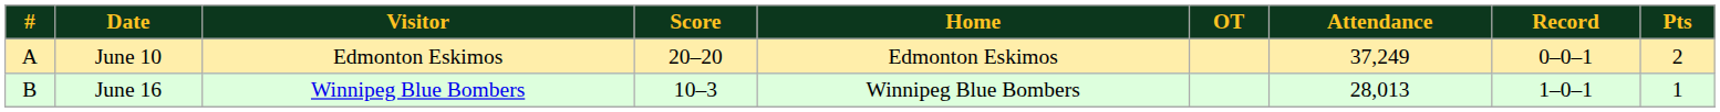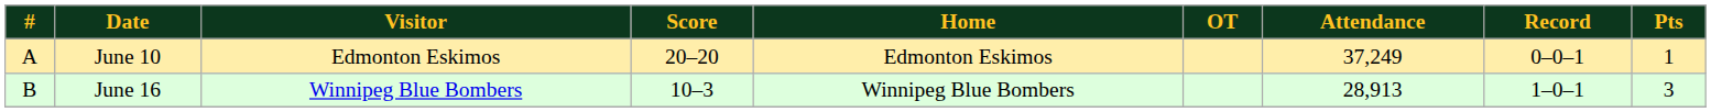 <table class="wikitable" width="80%">
 <tr align="center" style="background:#0C371D;color:#ffc322;">
 <td><strong>#</strong></td>
 <td><strong>Date</strong></td>
 <td><strong>Visitor</strong></td>
 <td><strong>Score</strong></td>
 <td><strong>Home</strong></td>
 <td><strong>OT</strong></td>
 <td><strong>Attendance</strong></td>
 <td><strong>Record</strong></td>
 <td><strong>Pts</strong></td>
 </tr>
 <tr align="center" bgcolor="#ffeeaa">
 <td>A</td>
 <td>June 10</td>
 <td>Edmonton Eskimos</td>
 <td>20–20</td>
 <td>Edmonton Eskimos</td>
 <td></td>
 <td>37,249</td>
 <td>0–0–1</td>
-<td>2</td>
+<td>1</td>
 </tr>
 <tr align="center" bgcolor="#ddffdd">
 <td>B</td>
 <td>June 16</td>
 <td><a href='#'>Winnipeg Blue Bombers</a></td>
 <td>10–3</td>
 <td>Winnipeg Blue Bombers</td>
 <td></td>
-<td>28,013</td>
+<td>28,913</td>
 <td>1–0–1</td>
-<td>1</td>
+<td>3</td>
 </tr>
 <tr>
 </tr>
 </table>
